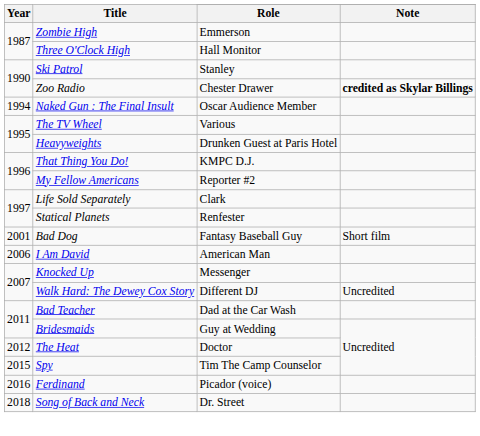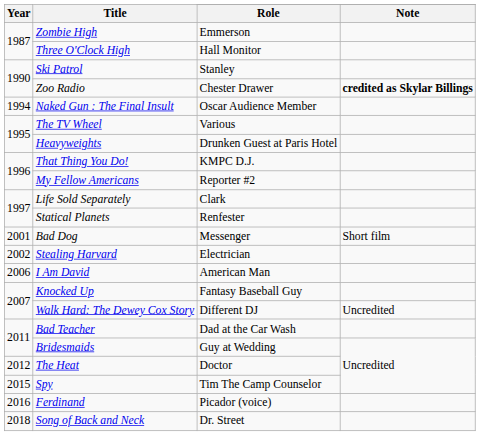 <table class="wikitable sortable">
 <tr>
 <th rowspan="2">Year</th>
 <th rowspan="2">Title</th>
 </tr>
 <tr>
 <th>Role</th>
 <th>Note</th>
 </tr>
 <tr>
 <td rowspan=2>1987</td>
 <td><em><a href='#'>Zombie High</a></em></td>
 <td>Emmerson</td>
 <td></td>
 </tr>
 <tr>
 <td><em><a href='#'>Three O'Clock High</a></em></td>
 <td>Hall Monitor</td>
 <td></td>
 </tr>
 <tr>
 <td rowspan=2>1990</td>
 <td><em><a href='#'>Ski Patrol</a></em></td>
 <td>Stanley</td>
 <td></td>
 </tr>
 <tr>
 <td><em>Zoo Radio</em></td>
 <td>Chester Drawer</td>
 <td><strong>credited as Skylar Billings</strong></td>
 </tr>
 <tr>
 <td>1994</td>
 <td><em><a href='#'>Naked Gun : The Final Insult</a></em></td>
 <td>Oscar Audience Member</td>
 <td></td>
 </tr>
 <tr>
 <td rowspan=2>1995</td>
 <td><em><a href='#'>The TV Wheel</a></em></td>
 <td>Various</td>
 <td></td>
 </tr>
 <tr>
 <td><em><a href='#'>Heavyweights</a></em></td>
 <td>Drunken Guest at Paris Hotel</td>
 <td></td>
 </tr>
 <tr>
 <td rowspan=2>1996</td>
 <td><em><a href='#'>That Thing You Do!</a></em></td>
 <td>KMPC D.J.</td>
 <td></td>
 </tr>
 <tr>
 <td><em><a href='#'>My Fellow Americans</a></em></td>
 <td>Reporter #2</td>
 <td></td>
 </tr>
 <tr>
 <td rowspan=2>1997</td>
 <td><em>Life Sold Separately</em></td>
 <td>Clark</td>
 <td></td>
 </tr>
 <tr>
 <td><em>Statical Planets</em></td>
 <td>Renfester</td>
 <td></td>
 </tr>
 <tr>
 <td>2001</td>
 <td><em>Bad Dog</em></td>
-<td>Fantasy Baseball Guy</td>
+<td>Messenger</td>
 <td>Short film</td>
+</tr>
+<tr>
+<td>2002</td>
+<td><em><a href='#'>Stealing Harvard</a></em></td>
+<td>Electrician</td>
+<td></td>
 </tr>
 <tr>
 <td>2006</td>
 <td><em><a href='#'>I Am David</a></em></td>
 <td>American Man</td>
 <td></td>
 </tr>
 <tr>
 <td rowspan=2>2007</td>
 <td><em><a href='#'>Knocked Up</a></em></td>
-<td>Messenger</td>
+<td>Fantasy Baseball Guy</td>
 <td></td>
 </tr>
 <tr>
 <td><em><a href='#'>Walk Hard: The Dewey Cox Story</a></em></td>
 <td>Different DJ</td>
 <td>Uncredited</td>
 </tr>
 <tr>
 <td rowspan=2>2011</td>
 <td><em><a href='#'>Bad Teacher</a></em></td>
 <td>Dad at the Car Wash</td>
 <td></td>
 </tr>
 <tr>
 <td><em><a href='#'>Bridesmaids</a></em></td>
 <td>Guy at Wedding</td>
 <td rowspan=3>Uncredited</td>
 </tr>
 <tr>
 <td>2012</td>
 <td><em><a href='#'>The Heat</a></em></td>
 <td>Doctor</td>
 </tr>
 <tr>
 <td>2015</td>
 <td><em><a href='#'>Spy</a></em></td>
 <td>Tim The Camp Counselor</td>
 </tr>
 <tr>
 <td>2016</td>
 <td><em><a href='#'>Ferdinand</a></em></td>
 <td>Picador (voice)</td>
 <td></td>
 </tr>
 <tr>
 <td>2018</td>
 <td><em><a href='#'>Song of Back and Neck</a></em></td>
 <td>Dr. Street</td>
 <td></td>
 </tr>
 </table>
